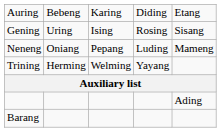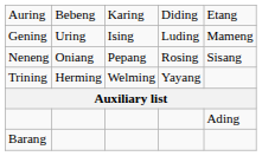 <table class="wikitable" style="float:right;">
 <tr>
 <td>Auring</td>
 <td>Bebeng</td>
 <td>Karing</td>
 <td>Diding</td>
 <td>Etang</td>
 </tr>
 <tr>
 <td>Gening</td>
 <td>Uring</td>
 <td>Ising</td>
-<td>Rosing</td>
-<td>Sisang</td>
+<td>Luding</td>
+<td>Mameng</td>
 </tr>
 <tr>
 <td>Neneng</td>
 <td>Oniang</td>
 <td>Pepang</td>
-<td>Luding</td>
-<td>Mameng</td>
+<td>Rosing</td>
+<td>Sisang</td>
 </tr>
 <tr>
 <td>Trining</td>
 <td>Herming</td>
 <td>Welming</td>
 <td>Yayang</td>
 <td></td>
 </tr>
 <tr>
 <th colspan=5>Auxiliary list</th>
 </tr>
 <tr>
 <td></td>
 <td></td>
 <td></td>
 <td></td>
 <td>Ading</td>
 </tr>
 <tr>
 <td>Barang</td>
 <td></td>
 <td></td>
 <td></td>
 <td></td>
 </tr>
 </table>
